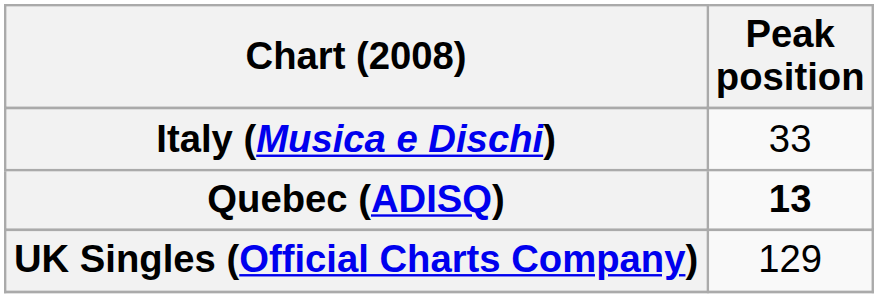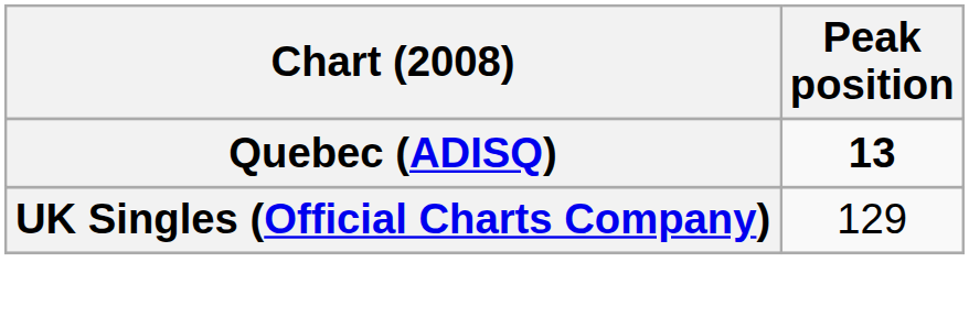 <table class="wikitable sortable plainrowheaders" style="text-align:center">
 <tr>
 <th scope="col">Chart (2008)</th>
 <th scope="col">Peak<br>position</th>
 </tr>
 <tr>
 </tr>
 <tr>
 </tr>
 <tr>
 </tr>
 <tr>
 </tr>
 <tr>
 </tr>
 <tr>
-<th scope="row">Italy (<em><a href='#'>Musica e Dischi</a></em>)</th>
-<td>33</td>
-</tr>
-<tr>
 <th scope="row">Quebec (<a href='#'>ADISQ</a>)</th>
 <td><strong>13</strong></td>
 </tr>
 <tr>
 </tr>
 <tr>
 <th scope="row">UK Singles (<a href='#'>Official Charts Company</a>)</th>
 <td>129</td>
 </tr>
 <tr>
 </tr>
 </table>
